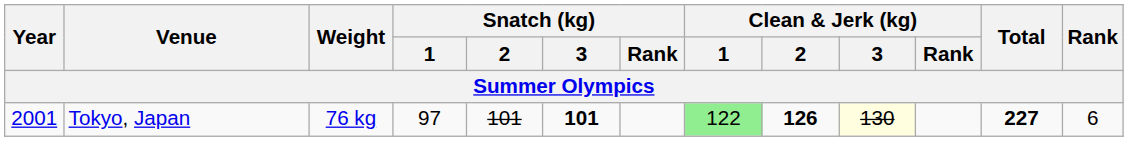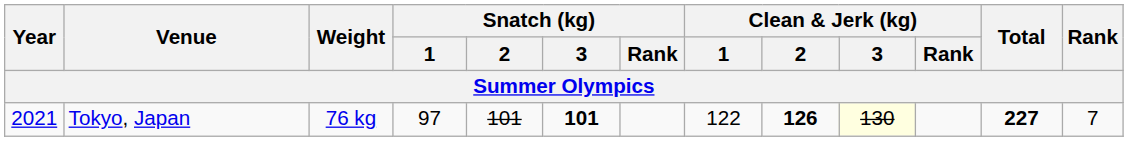 <table class = "wikitable" style="text-align:center;">
 <tr>
 <th rowspan=2 width=40>Year</th>
 <th rowspan=2 width=250>Venue</th>
 <th rowspan=2 width=60>Weight</th>
 <th colspan=4>Snatch (kg)</th>
 <th colspan=4>Clean & Jerk (kg)</th>
 <th rowspan=2 width=65>Total</th>
 <th rowspan=2 width=40>Rank</th>
 </tr>
 <tr>
 <th width=65>1</th>
 <th width=65>2</th>
 <th width=65>3</th>
 <th width=45>Rank</th>
 <th width=65>1</th>
 <th width=65>2</th>
 <th width=65>3</th>
 <th width=45>Rank</th>
 </tr>
 <tr>
 <th colspan=13><a href='#'>Summer Olympics</a></th>
 </tr>
 <tr>
-<td><a href='#'>2001</a></td>
+<td><a href='#'>2021</a></td>
 <td align=left> <a href='#'>Tokyo</a>, <a href='#'>Japan</a></td>
 <td><a href='#'>76 kg</a></td>
 <td>97</td>
 <td><s>101</s></td>
 <td><strong>101</strong></td>
 <td></td>
-<td style="background: lightgreen;">122</td>
+<td>122</td>
 <td><strong>126</strong></td>
 <td style="background: lightyellow;"><s>130</s></td>
 <td></td>
 <td><strong>227</strong></td>
-<td>6</td>
+<td>7</td>
 </tr>
 </table>
